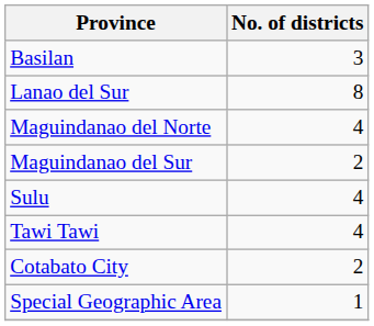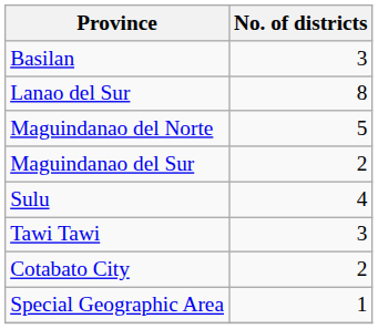 <table class="wikitable mw-datatable sortable" style="font-size:90%;">
 <tr>
 <th>Province</th>
 <th>No. of districts</th>
 </tr>
 <tr>
 <td><a href='#'>Basilan</a></td>
 <td align=right>3</td>
 </tr>
 <tr>
 <td><a href='#'>Lanao del Sur</a></td>
 <td align=right>8</td>
 </tr>
 <tr>
 <td><a href='#'>Maguindanao del Norte</a></td>
-<td align=right>4</td>
+<td align=right>5</td>
 </tr>
 <tr>
 <td><a href='#'>Maguindanao del Sur</a></td>
 <td align=right>2</td>
 </tr>
 <tr>
 <td><a href='#'>Sulu</a></td>
 <td align=right>4</td>
 </tr>
 <tr>
 <td><a href='#'>Tawi Tawi</a></td>
-<td align=right>4</td>
+<td align=right>3</td>
 </tr>
 <tr>
 <td><a href='#'>Cotabato City</a></td>
 <td align=right>2</td>
 </tr>
 <tr>
 <td><a href='#'>Special Geographic Area</a></td>
 <td align=right>1</td>
 </tr>
 <tr>
 </tr>
 </table>
